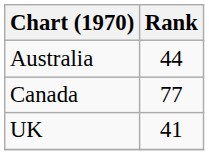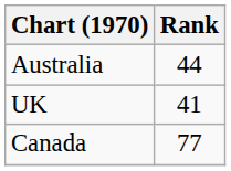 <table class="wikitable sortable">
 <tr>
 <th>Chart (1970)</th>
 <th>Rank</th>
 </tr>
 <tr>
 <td>Australia</td>
 <td style="text-align:center;">44</td>
 </tr>
 <tr>
+<td>UK</td>
+<td style="text-align:center;">41</td>
+</tr>
+<tr>
 <td>Canada</td>
 <td style="text-align:center;">77</td>
 </tr>
 <tr>
-<td>UK</td>
-<td style="text-align:center;">41</td>
-</tr>
-<tr>
 </tr>
 </table>
